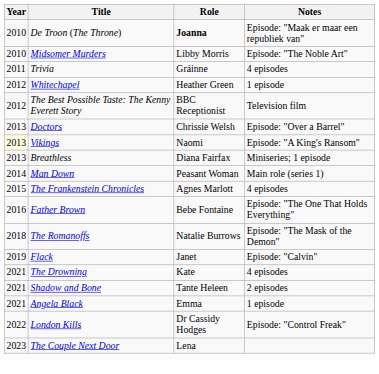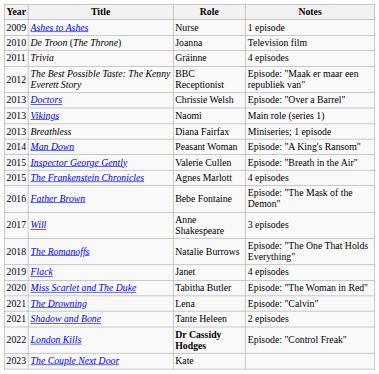 <table class="wikitable">
 <tr>
 <th>Year</th>
 <th>Title</th>
 <th>Role</th>
 <th>Notes</th>
 </tr>
 <tr>
-<td>2010</td>
-<td><em>De Troon</em> (<em>The Throne</em>)</td>
-<td><strong>Joanna</strong></td>
-<td>Episode: "Maak er maar een republiek van"</td>
+<td>2009</td>
+<td><em><a href='#'>Ashes to Ashes</a></em></td>
+<td>Nurse</td>
+<td>1 episode</td>
 </tr>
 <tr>
 <td>2010</td>
-<td><em><a href='#'>Midsomer Murders</a></em></td>
-<td>Libby Morris</td>
-<td>Episode: "The Noble Art"</td>
+<td><em>De Troon</em> (<em>The Throne</em>)</td>
+<td>Joanna</td>
+<td>Television film</td>
 </tr>
 <tr>
 <td>2011</td>
 <td><em>Trivia</em></td>
 <td>Gráinne</td>
 <td>4 episodes</td>
 </tr>
 <tr>
 <td>2012</td>
-<td><em><a href='#'>Whitechapel</a></em></td>
-<td>Heather Green</td>
-<td>1 episode</td>
-</tr>
-<tr>
-<td>2012</td>
 <td><em>The Best Possible Taste: The Kenny Everett Story</em></td>
 <td>BBC Receptionist</td>
-<td>Television film</td>
+<td>Episode: "Maak er maar een republiek van"</td>
 </tr>
 <tr>
 <td>2013</td>
 <td><em><a href='#'>Doctors</a></em></td>
 <td>Chrissie Welsh</td>
 <td>Episode: "Over a Barrel"</td>
 </tr>
 <tr>
-<td style="background: lightyellow;">2013</td>
+<td>2013</td>
 <td><em><a href='#'>Vikings</a></em></td>
 <td>Naomi</td>
-<td>Episode: "A King's Ransom"</td>
+<td>Main role (series 1)</td>
 </tr>
 <tr>
 <td>2013</td>
 <td><em>Breathless</em></td>
 <td>Diana Fairfax</td>
 <td>Miniseries; 1 episode</td>
 </tr>
 <tr>
 <td>2014</td>
 <td><em><a href='#'>Man Down</a></em></td>
 <td>Peasant Woman</td>
-<td>Main role (series 1)</td>
+<td>Episode: "A King's Ransom"</td>
+</tr>
+<tr>
+<td>2015</td>
+<td><em><a href='#'>Inspector George Gently</a></em></td>
+<td>Valerie Cullen</td>
+<td>Episode: "Breath in the Air"</td>
 </tr>
 <tr>
 <td>2015</td>
 <td><em><a href='#'>The Frankenstein Chronicles</a></em></td>
 <td>Agnes Marlott</td>
 <td>4 episodes</td>
 </tr>
 <tr>
 <td>2016</td>
 <td><em><a href='#'>Father Brown</a></em></td>
 <td>Bebe Fontaine</td>
-<td>Episode: "The One That Holds Everything"</td>
+<td>Episode: "The Mask of the Demon"</td>
+</tr>
+<tr>
+<td>2017</td>
+<td><em><a href='#'>Will</a></em></td>
+<td>Anne Shakespeare</td>
+<td>3 episodes</td>
 </tr>
 <tr>
 <td>2018</td>
 <td><em><a href='#'>The Romanoffs</a></em></td>
 <td>Natalie Burrows</td>
-<td>Episode: "The Mask of the Demon"</td>
+<td>Episode: "The One That Holds Everything"</td>
 </tr>
 <tr>
 <td>2019</td>
 <td><em><a href='#'>Flack</a></em></td>
 <td>Janet</td>
-<td>Episode: "Calvin"</td>
+<td>4 episodes</td>
+</tr>
+<tr>
+<td>2020</td>
+<td><em><a href='#'>Miss Scarlet and The Duke</a></em></td>
+<td>Tabitha Butler</td>
+<td>Episode: "The Woman in Red"</td>
 </tr>
 <tr>
 <td>2021</td>
 <td><em><a href='#'>The Drowning</a></em></td>
-<td>Kate</td>
-<td>4 episodes</td>
+<td>Lena</td>
+<td>Episode: "Calvin"</td>
 </tr>
 <tr>
 <td>2021</td>
 <td><em><a href='#'>Shadow and Bone</a></em></td>
 <td>Tante Heleen</td>
 <td>2 episodes</td>
 </tr>
 <tr>
-<td>2021</td>
-<td><em><a href='#'>Angela Black</a></em></td>
-<td>Emma</td>
-<td>1 episode</td>
-</tr>
-<tr>
 <td>2022</td>
 <td><em><a href='#'>London Kills</a></em></td>
-<td>Dr Cassidy Hodges</td>
+<td><strong>Dr Cassidy Hodges</strong></td>
 <td>Episode: "Control Freak"</td>
 </tr>
 <tr>
 <td>2023</td>
 <td><em><a href='#'>The Couple Next Door</a></em></td>
-<td>Lena</td>
+<td>Kate</td>
 <td></td>
 </tr>
 </table>
